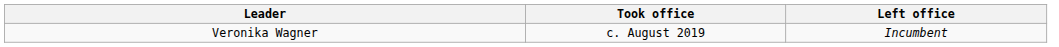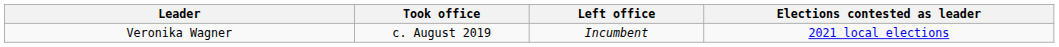 <table class="wikitable" style="text-align:center">
 <tr>
 <th style="width:20%;">Leader</th>
 <th style="width:10%;">Took office</th>
 <th style="width:10%;">Left office</th>
+<th style="width:20%;">Elections contested as leader</th>
 </tr>
 <tr>
 <td>Veronika Wagner</td>
 <td>c. August 2019</td>
 <td><em>Incumbent</em></td>
+<td><a href='#'>2021 local elections</a></td>
 </tr>
 </table>
